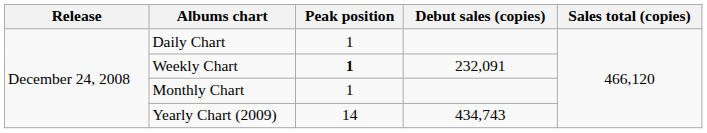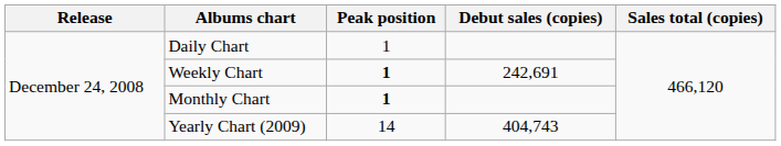 <table class="wikitable" width="720px">
 <tr>
 <th>Release</th>
 <th>Albums chart</th>
 <th>Peak position</th>
 <th>Debut sales (copies)</th>
 <th>Sales total (copies)</th>
 </tr>
 <tr>
 <td rowspan="4">December 24, 2008</td>
 <td>Daily Chart</td>
 <td align="center">1</td>
 <td></td>
 <td rowspan="4" align="center">466,120</td>
 </tr>
 <tr>
 <td>Weekly Chart</td>
 <td align="center"><strong>1</strong></td>
-<td align="center">232,091</td>
+<td align="center">242,691</td>
 </tr>
 <tr>
 <td>Monthly Chart</td>
-<td align="center">1</td>
+<td align="center"><strong>1</strong></td>
 <td align="center"></td>
 </tr>
 <tr>
 <td>Yearly Chart (2009)</td>
 <td align="center">14</td>
-<td align="center">434,743</td>
+<td align="center">404,743</td>
 </tr>
 </table>
